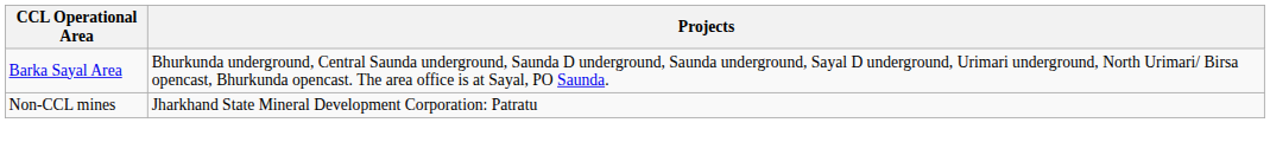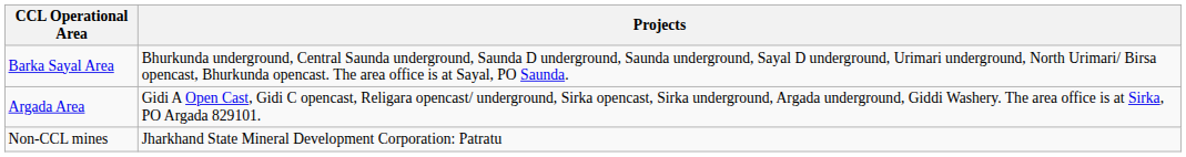 <table class="wikitable">
 <tr>
 <th>CCL Operational Area</th>
 <th>Projects</th>
 </tr>
 <tr>
 <td><a href='#'>Barka Sayal Area</a></td>
 <td>Bhurkunda underground, Central Saunda underground, Saunda D underground, Saunda underground, Sayal D underground, Urimari underground, North Urimari/ Birsa opencast, Bhurkunda opencast. The area office is at Sayal, PO <a href='#'>Saunda</a>.</td>
 </tr>
 <tr>
+<td><a href='#'>Argada Area</a></td>
+<td>Gidi A <a href='#'>Open Cast</a>, Gidi C opencast, Religara opencast/ underground, Sirka opencast, Sirka underground, Argada underground, Giddi Washery. The area office is at <a href='#'>Sirka</a>, PO Argada 829101.</td>
+</tr>
+<tr>
 <td>Non-CCL mines</td>
 <td>Jharkhand State Mineral Development Corporation: Patratu </td>
 </tr>
 </table>
